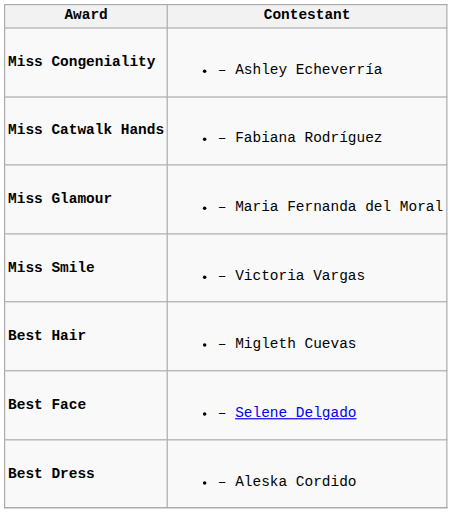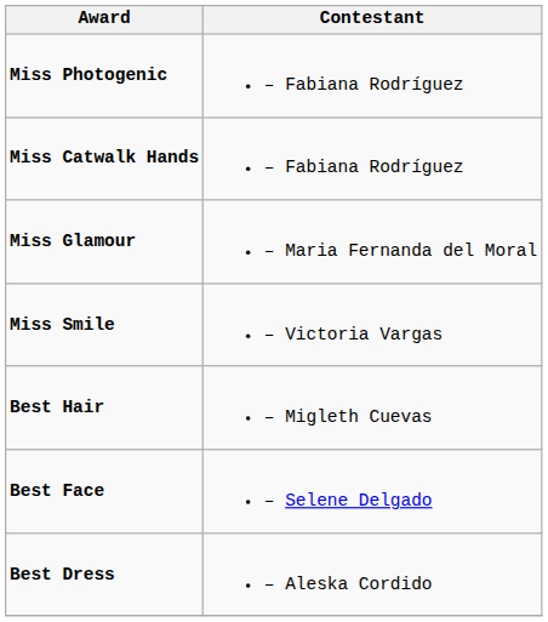 <table class="wikitable unsortable" style="font-size:95%;">
 <tr>
 <th>Award</th>
 <th>Contestant</th>
 </tr>
 <tr>
-<td><strong>Miss Congeniality</strong></td>
-<td><br><ul><li><strong></strong> – Ashley Echeverría</li></ul></td>
+<td><strong>Miss Photogenic</strong></td>
+<td><br><ul><li><strong></strong> – Fabiana Rodríguez</li></ul></td>
 </tr>
 <tr>
 <td><strong>Miss Catwalk Hands</strong></td>
 <td><br><ul><li><strong></strong> – Fabiana Rodríguez</li></ul></td>
 </tr>
 <tr>
 <td><strong>Miss Glamour</strong></td>
 <td><br><ul><li><strong></strong> – Maria Fernanda del Moral</li></ul></td>
 </tr>
 <tr>
 <td><strong>Miss Smile</strong></td>
 <td><br><ul><li><strong></strong> – Victoria Vargas</li></ul></td>
 </tr>
 <tr>
 <td><strong>Best Hair</strong></td>
 <td><br><ul><li><strong></strong> – Migleth Cuevas</li></ul></td>
 </tr>
 <tr>
 <td><strong>Best Face</strong></td>
 <td><br><ul><li><strong></strong> – <a href='#'>Selene Delgado</a></li></ul></td>
 </tr>
 <tr>
 <td><strong>Best Dress</strong></td>
 <td><br><ul><li><strong></strong> – Aleska Cordido</li></ul></td>
 </tr>
 <tr>
 </tr>
 </table>
